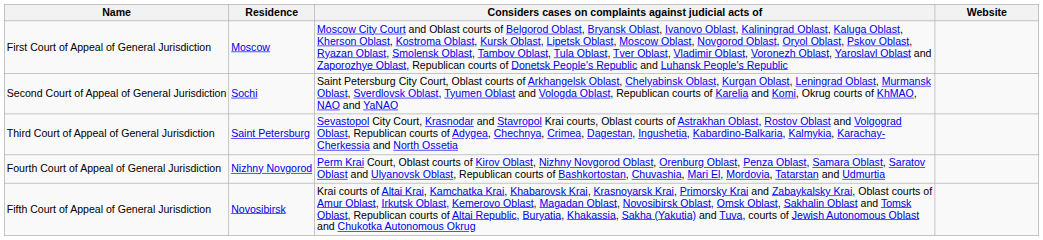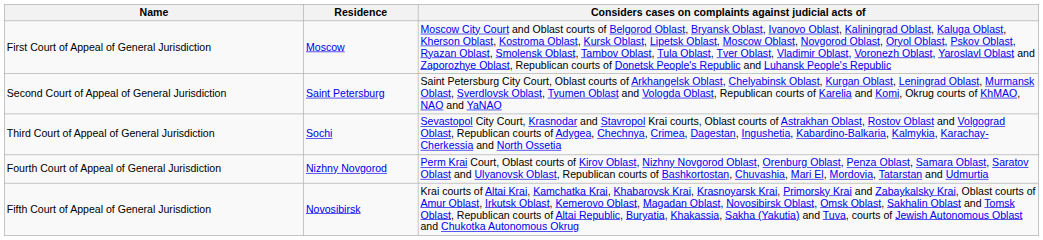 <table class="wikitable">
 <tr>
 <th>Name</th>
 <th>Residence</th>
 <th style="width:60%">Considers cases on complaints against judicial acts of</th>
-<th style="width:10%">Website</th>
 </tr>
 <tr>
 <td>First Court of Appeal of General Jurisdiction</td>
 <td><a href='#'>Moscow</a></td>
 <td><a href='#'>Moscow City Court</a> and Oblast courts of <a href='#'>Belgorod Oblast</a>, <a href='#'>Bryansk Oblast</a>, <a href='#'>Ivanovo Oblast</a>, <a href='#'>Kaliningrad Oblast</a>, <a href='#'>Kaluga Oblast</a>, <a href='#'>Kherson Oblast</a>, <a href='#'>Kostroma Oblast</a>, <a href='#'>Kursk Oblast</a>, <a href='#'>Lipetsk Oblast</a>, <a href='#'>Moscow Oblast</a>, <a href='#'>Novgorod Oblast</a>, <a href='#'>Oryol Oblast</a>, <a href='#'>Pskov Oblast</a>, <a href='#'>Ryazan Oblast</a>, <a href='#'>Smolensk Oblast</a>, <a href='#'>Tambov Oblast</a>, <a href='#'>Tula Oblast</a>, <a href='#'>Tver Oblast</a>, <a href='#'>Vladimir Oblast</a>, <a href='#'>Voronezh Oblast</a>, <a href='#'>Yaroslavl Oblast</a> and <a href='#'>Zaporozhye Oblast</a>, Republican courts of <a href='#'>Donetsk People's Republic</a> and <a href='#'>Luhansk People's Republic</a></td>
-<td></td>
 </tr>
 <tr>
 <td>Second Court of Appeal of General Jurisdiction</td>
-<td><a href='#'>Sochi</a></td>
+<td><a href='#'>Saint Petersburg</a></td>
 <td>Saint Petersburg City Court, Oblast courts of <a href='#'>Arkhangelsk Oblast</a>, <a href='#'>Chelyabinsk Oblast</a>, <a href='#'>Kurgan Oblast</a>, <a href='#'>Leningrad Oblast</a>, <a href='#'>Murmansk Oblast</a>, <a href='#'>Sverdlovsk Oblast</a>, <a href='#'>Tyumen Oblast</a> and <a href='#'>Vologda Oblast</a>, Republican courts of <a href='#'>Karelia</a> and <a href='#'>Komi</a>, Okrug courts of  <a href='#'>KhMAO</a>, <a href='#'>NAO</a> and <a href='#'>YaNAO</a></td>
-<td></td>
 </tr>
 <tr>
 <td>Third Court of Appeal of General Jurisdiction</td>
-<td><a href='#'>Saint Petersburg</a></td>
+<td><a href='#'>Sochi</a></td>
 <td><a href='#'>Sevastopol</a> City Court, <a href='#'>Krasnodar</a> and <a href='#'>Stavropol</a> Krai courts, Oblast courts of <a href='#'>Astrakhan Oblast</a>, <a href='#'>Rostov Oblast</a> and <a href='#'>Volgograd Oblast</a>, Republican courts of <a href='#'>Adygea</a>, <a href='#'>Chechnya</a>, <a href='#'>Crimea</a>, <a href='#'>Dagestan</a>, <a href='#'>Ingushetia</a>, <a href='#'>Kabardino-Balkaria</a>, <a href='#'>Kalmykia</a>, <a href='#'>Karachay-Cherkessia</a> and <a href='#'>North Ossetia</a></td>
-<td></td>
 </tr>
 <tr>
 <td>Fourth Court of Appeal of General Jurisdiction</td>
 <td><a href='#'>Nizhny Novgorod</a></td>
 <td><a href='#'>Perm Krai</a> Court, Oblast courts of <a href='#'>Kirov Oblast</a>, <a href='#'>Nizhny Novgorod Oblast</a>, <a href='#'>Orenburg Oblast</a>, <a href='#'>Penza Oblast</a>, <a href='#'>Samara Oblast</a>, <a href='#'>Saratov Oblast</a> and <a href='#'>Ulyanovsk Oblast</a>, Republican courts of <a href='#'>Bashkortostan</a>, <a href='#'>Chuvashia</a>, <a href='#'>Mari El</a>, <a href='#'>Mordovia</a>, <a href='#'>Tatarstan</a> and <a href='#'>Udmurtia</a></td>
-<td></td>
 </tr>
 <tr>
 <td>Fifth Court of Appeal of General Jurisdiction</td>
 <td><a href='#'>Novosibirsk</a></td>
 <td>Krai courts of <a href='#'>Altai Krai</a>, <a href='#'>Kamchatka Krai</a>, <a href='#'>Khabarovsk Krai</a>, <a href='#'>Krasnoyarsk Krai</a>, <a href='#'>Primorsky Krai</a> and <a href='#'>Zabaykalsky Krai</a>, Oblast courts of <a href='#'>Amur Oblast</a>, <a href='#'>Irkutsk Oblast</a>, <a href='#'>Kemerovo Oblast</a>, <a href='#'>Magadan Oblast</a>, <a href='#'>Novosibirsk Oblast</a>, <a href='#'>Omsk Oblast</a>, <a href='#'>Sakhalin Oblast</a> and <a href='#'>Tomsk Oblast</a>, Republican courts of <a href='#'>Altai Republic</a>, <a href='#'>Buryatia</a>, <a href='#'>Khakassia</a>, <a href='#'>Sakha (Yakutia)</a> and <a href='#'>Tuva</a>, courts of <a href='#'>Jewish Autonomous Oblast</a> and <a href='#'>Chukotka Autonomous Okrug</a></td>
-<td></td>
 </tr>
 </table>
